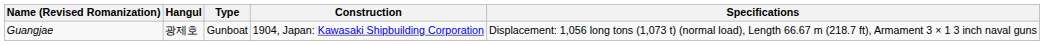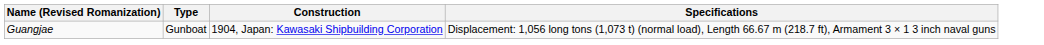 <table class="wikitable">
 <tr>
 <th>Name (Revised Romanization)</th>
-<th>Hangul</th>
 <th>Type</th>
 <th>Construction</th>
 <th>Specifications</th>
 </tr>
 <tr>
 <td><em>Guangjae</em></td>
-<td>광제호</td>
 <td>Gunboat</td>
 <td>1904, Japan: <a href='#'>Kawasaki Shipbuilding Corporation</a></td>
 <td>Displacement: 1,056 long tons (1,073 t) (normal load), Length 66.67 m (218.7 ft), Armament 3 × 1 3 inch naval guns</td>
 </tr>
 </table>
